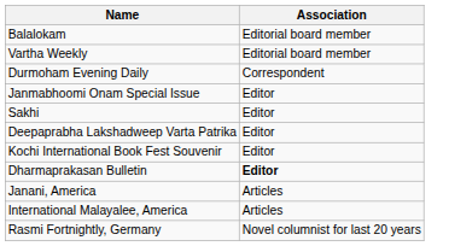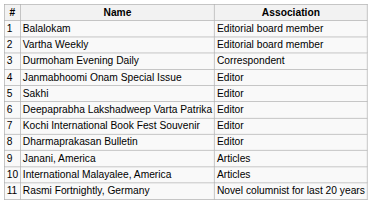 <table class="wikitable sortable">
 <tr>
+<th>#</th>
 <th>Name</th>
 <th>Association</th>
 </tr>
 <tr>
+<td>1</td>
 <td>Balalokam</td>
 <td>Editorial board member</td>
 </tr>
 <tr>
+<td>2</td>
 <td>Vartha Weekly</td>
 <td>Editorial board member</td>
 </tr>
 <tr>
+<td>3</td>
 <td>Durmoham Evening Daily</td>
 <td>Correspondent</td>
 </tr>
 <tr>
+<td>4</td>
 <td>Janmabhoomi Onam Special Issue</td>
 <td>Editor</td>
 </tr>
 <tr>
+<td>5</td>
 <td>Sakhi</td>
 <td>Editor</td>
 </tr>
 <tr>
+<td>6</td>
 <td>Deepaprabha Lakshadweep Varta Patrika</td>
 <td>Editor</td>
 </tr>
 <tr>
+<td>7</td>
 <td>Kochi International Book Fest Souvenir</td>
 <td>Editor</td>
 </tr>
 <tr>
+<td>8</td>
 <td>Dharmaprakasan Bulletin</td>
-<td><strong>Editor</strong></td>
+<td>Editor</td>
 </tr>
 <tr>
+<td>9</td>
 <td>Janani, America</td>
 <td>Articles</td>
 </tr>
 <tr>
+<td>10</td>
 <td>International Malayalee, America</td>
 <td>Articles</td>
 </tr>
 <tr>
+<td>11</td>
 <td>Rasmi Fortnightly, Germany</td>
 <td>Novel columnist for last 20 years</td>
 </tr>
 </table>
